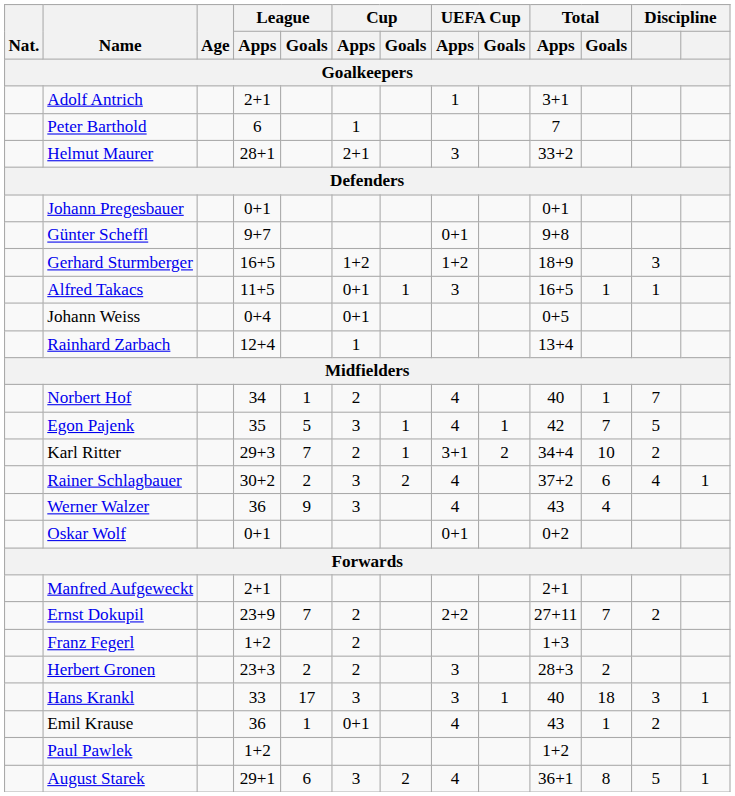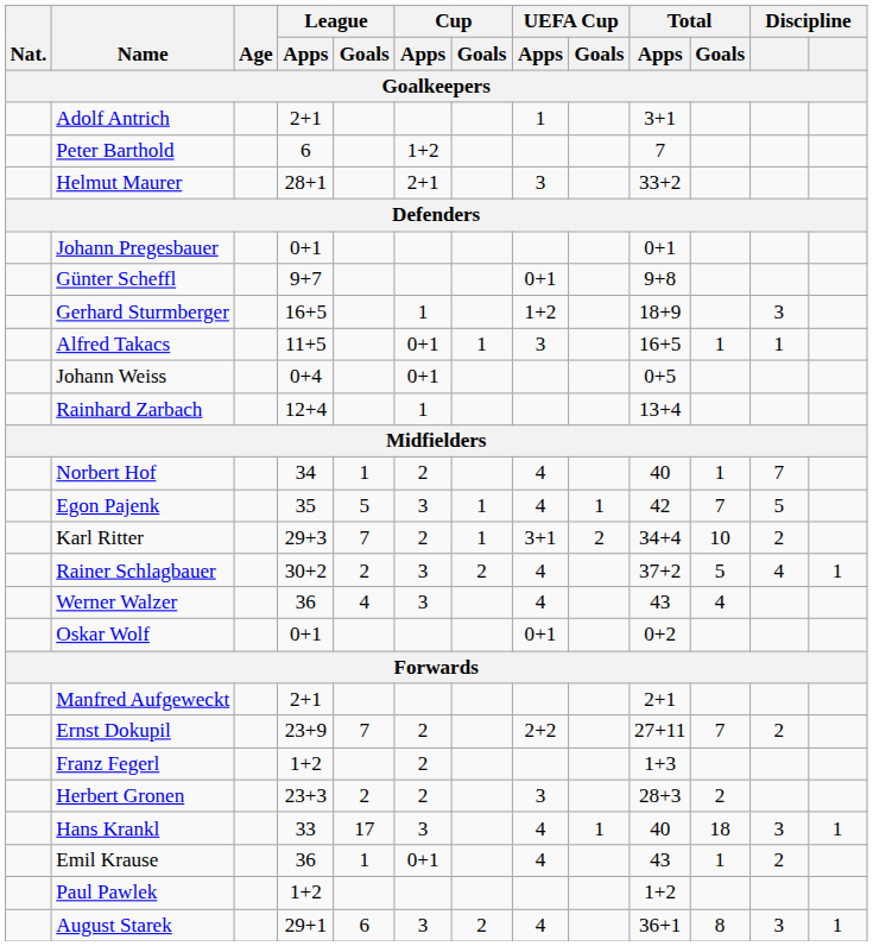 <table class="wikitable" style="text-align:center">
 <tr>
 <th rowspan="2" valign="bottom">Nat.</th>
 <th rowspan="2" valign="bottom">Name</th>
 <th rowspan="2" valign="bottom">Age</th>
 <th colspan="2" width="85">League</th>
 <th colspan="2" width="85">Cup</th>
 <th colspan="2" width="85">UEFA Cup</th>
 <th colspan="2" width="85">Total</th>
 <th colspan="2" width="85">Discipline</th>
 </tr>
 <tr>
 <th>Apps</th>
 <th>Goals</th>
 <th>Apps</th>
 <th>Goals</th>
 <th>Apps</th>
 <th>Goals</th>
 <th>Apps</th>
 <th>Goals</th>
 <th></th>
 <th></th>
 </tr>
 <tr>
 <th colspan=15>Goalkeepers</th>
 </tr>
 <tr>
 <td></td>
 <td align="left"><a href='#'>Adolf Antrich</a></td>
 <td></td>
 <td>2+1</td>
 <td></td>
 <td></td>
 <td></td>
 <td>1</td>
 <td></td>
 <td>3+1</td>
 <td></td>
 <td></td>
 <td></td>
 </tr>
 <tr>
 <td></td>
 <td align="left"><a href='#'>Peter Barthold</a></td>
 <td></td>
 <td>6</td>
 <td></td>
-<td>1</td>
+<td>1+2</td>
 <td></td>
 <td></td>
 <td></td>
 <td>7</td>
 <td></td>
 <td></td>
 <td></td>
 </tr>
 <tr>
 <td></td>
 <td align="left"><a href='#'>Helmut Maurer</a></td>
 <td></td>
 <td>28+1</td>
 <td></td>
 <td>2+1</td>
 <td></td>
 <td>3</td>
 <td></td>
 <td>33+2</td>
 <td></td>
 <td></td>
 <td></td>
 </tr>
 <tr>
 <th colspan=15>Defenders</th>
 </tr>
 <tr>
 <td></td>
 <td align="left"><a href='#'>Johann Pregesbauer</a></td>
 <td></td>
 <td>0+1</td>
 <td></td>
 <td></td>
 <td></td>
 <td></td>
 <td></td>
 <td>0+1</td>
 <td></td>
 <td></td>
 <td></td>
 </tr>
 <tr>
 <td></td>
 <td align="left"><a href='#'>Günter Scheffl</a></td>
 <td></td>
 <td>9+7</td>
 <td></td>
 <td></td>
 <td></td>
 <td>0+1</td>
 <td></td>
 <td>9+8</td>
 <td></td>
 <td></td>
 <td></td>
 </tr>
 <tr>
 <td></td>
 <td align="left"><a href='#'>Gerhard Sturmberger</a></td>
 <td></td>
 <td>16+5</td>
 <td></td>
-<td>1+2</td>
+<td>1</td>
 <td></td>
 <td>1+2</td>
 <td></td>
 <td>18+9</td>
 <td></td>
 <td>3</td>
 <td></td>
 </tr>
 <tr>
 <td></td>
 <td align="left"><a href='#'>Alfred Takacs</a></td>
 <td></td>
 <td>11+5</td>
 <td></td>
 <td>0+1</td>
 <td>1</td>
 <td>3</td>
 <td></td>
 <td>16+5</td>
 <td>1</td>
 <td>1</td>
 <td></td>
 </tr>
 <tr>
 <td></td>
 <td align="left">Johann Weiss</td>
 <td></td>
 <td>0+4</td>
 <td></td>
 <td>0+1</td>
 <td></td>
 <td></td>
 <td></td>
 <td>0+5</td>
 <td></td>
 <td></td>
 <td></td>
 </tr>
 <tr>
 <td></td>
 <td align="left"><a href='#'>Rainhard Zarbach</a></td>
 <td></td>
 <td>12+4</td>
 <td></td>
 <td>1</td>
 <td></td>
 <td></td>
 <td></td>
 <td>13+4</td>
 <td></td>
 <td></td>
 <td></td>
 </tr>
 <tr>
 <th colspan=15>Midfielders</th>
 </tr>
 <tr>
 <td></td>
 <td align="left"><a href='#'>Norbert Hof</a></td>
 <td></td>
 <td>34</td>
 <td>1</td>
 <td>2</td>
 <td></td>
 <td>4</td>
 <td></td>
 <td>40</td>
 <td>1</td>
 <td>7</td>
 <td></td>
 </tr>
 <tr>
 <td></td>
 <td align="left"><a href='#'>Egon Pajenk</a></td>
 <td></td>
 <td>35</td>
 <td>5</td>
 <td>3</td>
 <td>1</td>
 <td>4</td>
 <td>1</td>
 <td>42</td>
 <td>7</td>
 <td>5</td>
 <td></td>
 </tr>
 <tr>
 <td></td>
 <td align="left">Karl Ritter</td>
 <td></td>
 <td>29+3</td>
 <td>7</td>
 <td>2</td>
 <td>1</td>
 <td>3+1</td>
 <td>2</td>
 <td>34+4</td>
 <td>10</td>
 <td>2</td>
 <td></td>
 </tr>
 <tr>
 <td></td>
 <td align="left"><a href='#'>Rainer Schlagbauer</a></td>
 <td></td>
 <td>30+2</td>
 <td>2</td>
 <td>3</td>
 <td>2</td>
 <td>4</td>
 <td></td>
 <td>37+2</td>
-<td>6</td>
+<td>5</td>
 <td>4</td>
 <td>1</td>
 </tr>
 <tr>
 <td></td>
 <td align="left"><a href='#'>Werner Walzer</a></td>
 <td></td>
 <td>36</td>
-<td>9</td>
+<td>4</td>
 <td>3</td>
 <td></td>
 <td>4</td>
 <td></td>
 <td>43</td>
 <td>4</td>
 <td></td>
 <td></td>
 </tr>
 <tr>
 <td></td>
 <td align="left"><a href='#'>Oskar Wolf</a></td>
 <td></td>
 <td>0+1</td>
 <td></td>
 <td></td>
 <td></td>
 <td>0+1</td>
 <td></td>
 <td>0+2</td>
 <td></td>
 <td></td>
 <td></td>
 </tr>
 <tr>
 <th colspan=15>Forwards</th>
 </tr>
 <tr>
 <td></td>
 <td align="left"><a href='#'>Manfred Aufgeweckt</a></td>
 <td></td>
 <td>2+1</td>
 <td></td>
 <td></td>
 <td></td>
 <td></td>
 <td></td>
 <td>2+1</td>
 <td></td>
 <td></td>
 <td></td>
 </tr>
 <tr>
 <td></td>
 <td align="left"><a href='#'>Ernst Dokupil</a></td>
 <td></td>
 <td>23+9</td>
 <td>7</td>
 <td>2</td>
 <td></td>
 <td>2+2</td>
 <td></td>
 <td>27+11</td>
 <td>7</td>
 <td>2</td>
 <td></td>
 </tr>
 <tr>
 <td></td>
 <td align="left"><a href='#'>Franz Fegerl</a></td>
 <td></td>
 <td>1+2</td>
 <td></td>
 <td>2</td>
 <td></td>
 <td></td>
 <td></td>
 <td>1+3</td>
 <td></td>
 <td></td>
 <td></td>
 </tr>
 <tr>
 <td></td>
 <td align="left"><a href='#'>Herbert Gronen</a></td>
 <td></td>
 <td>23+3</td>
 <td>2</td>
 <td>2</td>
 <td></td>
 <td>3</td>
 <td></td>
 <td>28+3</td>
 <td>2</td>
 <td></td>
 <td></td>
 </tr>
 <tr>
 <td></td>
 <td align="left"><a href='#'>Hans Krankl</a></td>
 <td></td>
 <td>33</td>
 <td>17</td>
 <td>3</td>
 <td></td>
-<td>3</td>
+<td>4</td>
 <td>1</td>
 <td>40</td>
 <td>18</td>
 <td>3</td>
 <td>1</td>
 </tr>
 <tr>
 <td></td>
 <td align="left">Emil Krause</td>
 <td></td>
 <td>36</td>
 <td>1</td>
 <td>0+1</td>
 <td></td>
 <td>4</td>
 <td></td>
 <td>43</td>
 <td>1</td>
 <td>2</td>
 <td></td>
 </tr>
 <tr>
 <td></td>
 <td align="left"><a href='#'>Paul Pawlek</a></td>
 <td></td>
 <td>1+2</td>
 <td></td>
 <td></td>
 <td></td>
 <td></td>
 <td></td>
 <td>1+2</td>
 <td></td>
 <td></td>
 <td></td>
 </tr>
 <tr>
 <td></td>
 <td align="left"><a href='#'>August Starek</a></td>
 <td></td>
 <td>29+1</td>
 <td>6</td>
 <td>3</td>
 <td>2</td>
 <td>4</td>
 <td></td>
 <td>36+1</td>
 <td>8</td>
-<td>5</td>
+<td>3</td>
 <td>1</td>
 </tr>
 </table>
